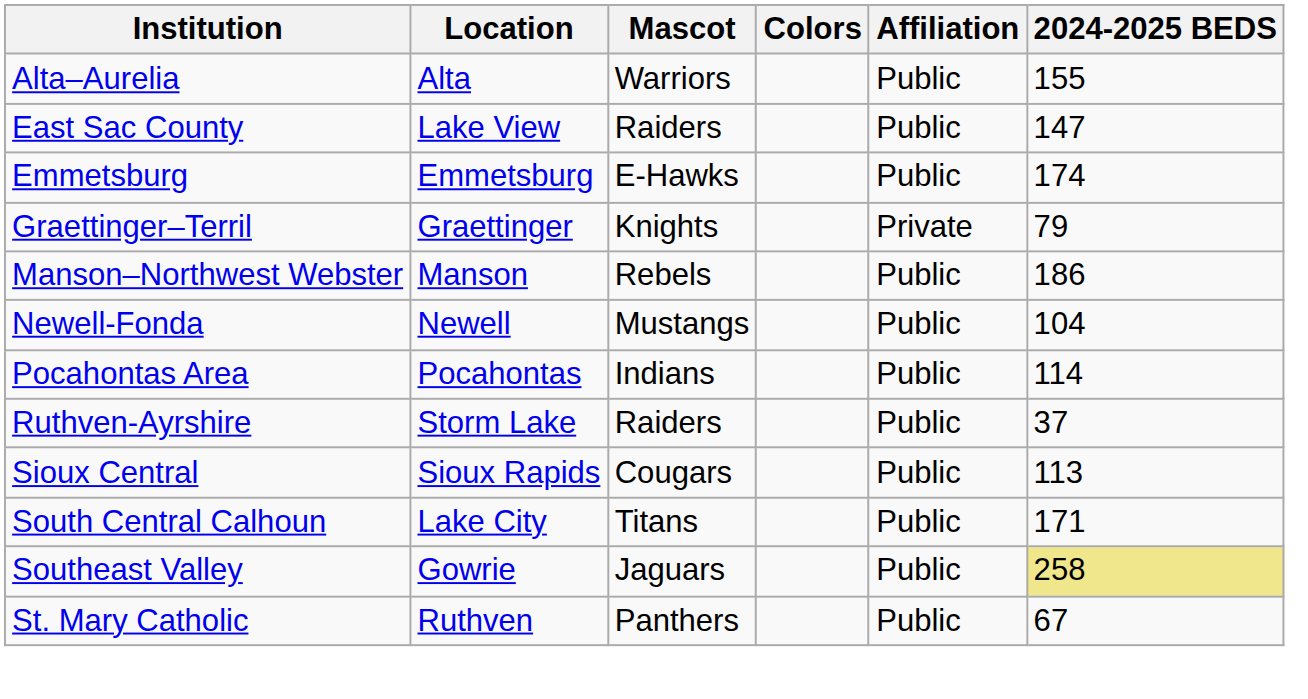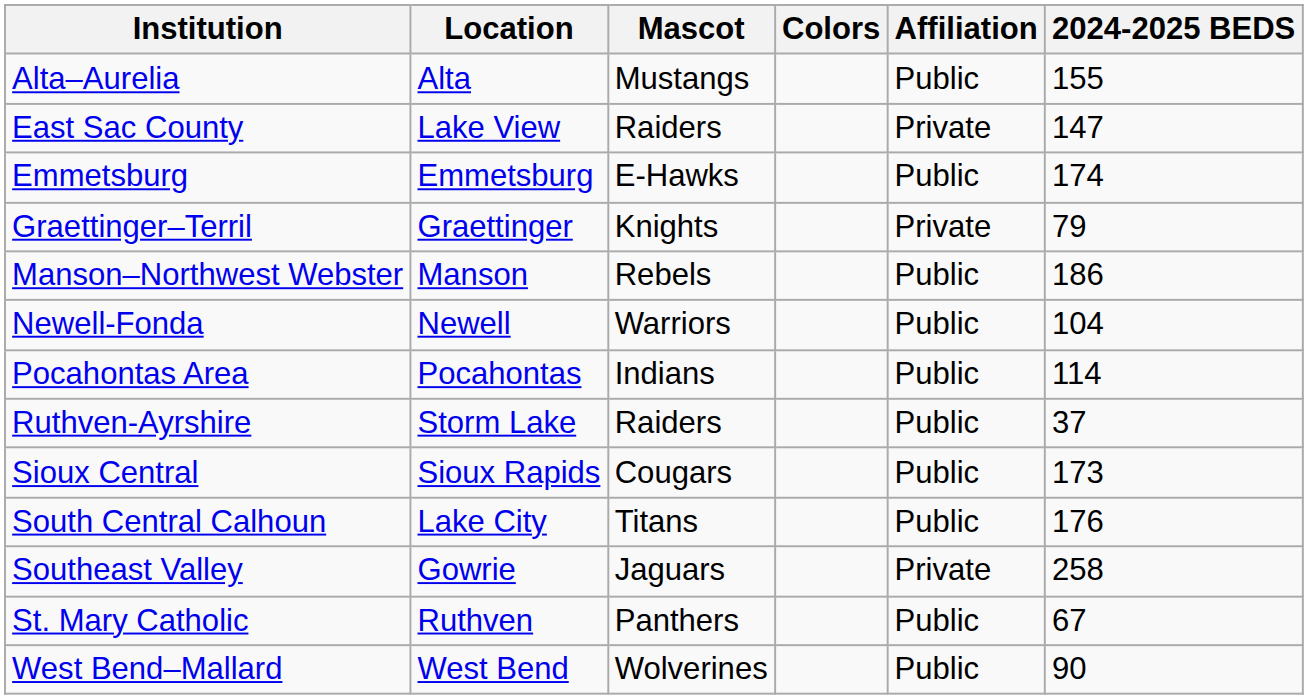 <table class="wikitable">
 <tr>
 <th>Institution</th>
 <th>Location</th>
 <th>Mascot</th>
 <th>Colors</th>
 <th>Affiliation</th>
 <th>2024-2025 BEDS</th>
 </tr>
 <tr>
 <td><a href='#'>Alta–Aurelia</a></td>
 <td><a href='#'>Alta</a></td>
-<td>Warriors</td>
+<td>Mustangs</td>
 <td>  </td>
 <td>Public</td>
 <td>155</td>
 </tr>
 <tr>
 <td><a href='#'>East Sac County</a></td>
 <td><a href='#'>Lake View</a></td>
 <td>Raiders</td>
 <td>   </td>
-<td>Public</td>
+<td>Private</td>
 <td>147</td>
 </tr>
 <tr>
 <td><a href='#'>Emmetsburg</a></td>
 <td><a href='#'>Emmetsburg</a></td>
 <td>E-Hawks</td>
 <td> </td>
 <td>Public</td>
 <td>174</td>
 </tr>
 <tr>
 <td><a href='#'>Graettinger–Terril</a></td>
 <td><a href='#'>Graettinger</a></td>
 <td>Knights</td>
 <td>  </td>
 <td>Private</td>
 <td>79</td>
 </tr>
 <tr>
 <td><a href='#'>Manson–Northwest Webster</a></td>
 <td><a href='#'>Manson</a></td>
 <td>Rebels</td>
 <td>  </td>
 <td>Public</td>
 <td>186</td>
 </tr>
 <tr>
 <td><a href='#'>Newell-Fonda</a></td>
 <td><a href='#'>Newell</a></td>
-<td>Mustangs</td>
+<td>Warriors</td>
 <td> </td>
 <td>Public</td>
 <td>104</td>
 </tr>
 <tr>
 <td><a href='#'>Pocahontas Area</a></td>
 <td><a href='#'>Pocahontas</a></td>
 <td>Indians</td>
 <td> </td>
 <td>Public</td>
 <td>114</td>
 </tr>
 <tr>
 <td><a href='#'>Ruthven-Ayrshire</a></td>
 <td><a href='#'>Storm Lake</a></td>
 <td>Raiders</td>
 <td>  </td>
 <td>Public</td>
 <td>37</td>
 </tr>
 <tr>
 <td><a href='#'>Sioux Central</a></td>
 <td><a href='#'>Sioux Rapids</a></td>
 <td>Cougars</td>
 <td> </td>
 <td>Public</td>
-<td>113</td>
+<td>173</td>
 </tr>
 <tr>
 <td><a href='#'>South Central Calhoun</a></td>
 <td><a href='#'>Lake City</a></td>
 <td>Titans</td>
 <td>  </td>
 <td>Public</td>
-<td>171</td>
+<td>176</td>
 </tr>
 <tr>
 <td><a href='#'>Southeast Valley</a></td>
 <td><a href='#'>Gowrie</a></td>
 <td>Jaguars</td>
 <td>  </td>
-<td>Public</td>
-<td style="background: khaki;">258</td>
+<td>Private</td>
+<td>258</td>
 </tr>
 <tr>
 <td><a href='#'>St. Mary Catholic</a></td>
 <td><a href='#'>Ruthven</a></td>
 <td>Panthers</td>
 <td> </td>
 <td>Public</td>
 <td>67</td>
 </tr>
+<tr>
+<td><a href='#'>West Bend–Mallard</a></td>
+<td><a href='#'>West Bend</a></td>
+<td>Wolverines</td>
+<td> </td>
+<td>Public</td>
+<td>90</td>
+</tr>
 </table>
